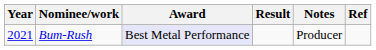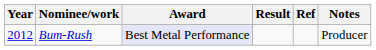 <table class="wikitable">
 <tr>
 <th>Year</th>
 <th>Nominee/work</th>
 <th>Award</th>
 <th>Result</th>
+<th>Ref</th>
 <th>Notes</th>
-<th>Ref</th>
 </tr>
 <tr>
-<td><a href='#'>2021</a></td>
+<td><a href='#'>2012</a></td>
 <td><em><a href='#'>Bum-Rush</a></em></td>
 <td style="background: lavender;">Best Metal Performance</td>
 <td></td>
+<td></td>
 <td>Producer</td>
-<td></td>
 </tr>
 </table>
